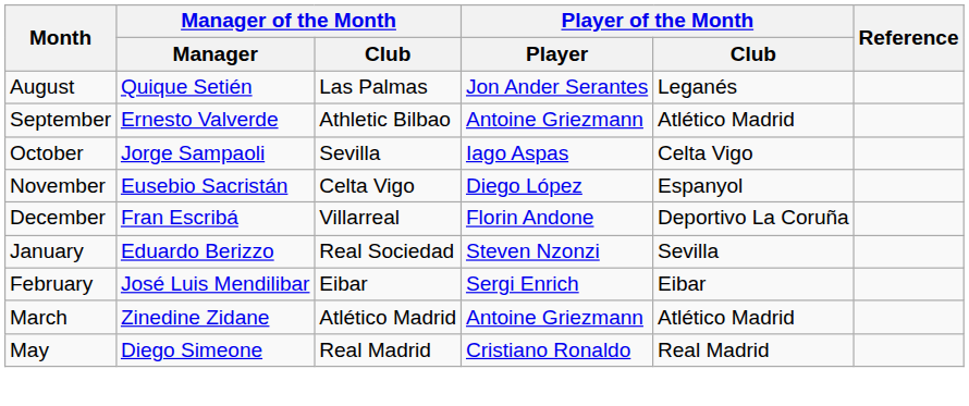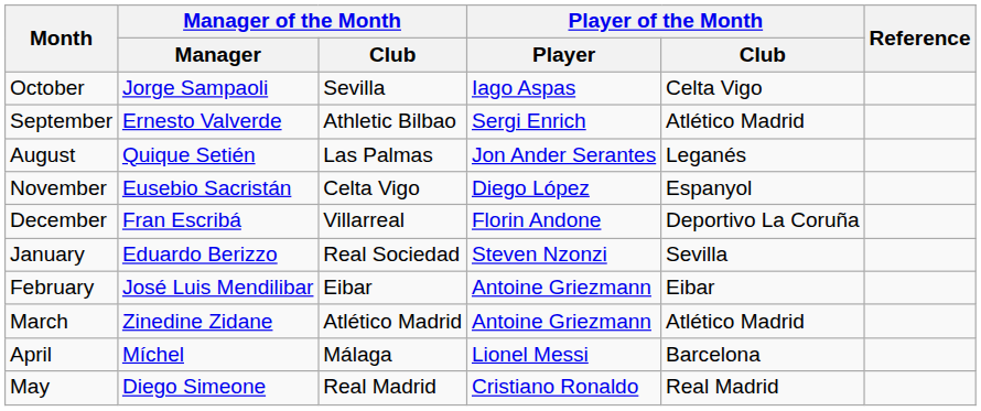 <table class="wikitable">
 <tr>
 <th rowspan="2">Month</th>
 <th colspan="2"><a href='#'>Manager of the Month</a></th>
 <th colspan="2"><a href='#'>Player of the Month</a></th>
 <th rowspan="2">Reference</th>
 </tr>
 <tr>
 <th>Manager</th>
 <th>Club</th>
 <th>Player</th>
 <th>Club</th>
 </tr>
 <tr>
-<td>August</td>
-<td> <a href='#'>Quique Setién</a></td>
-<td>Las Palmas</td>
-<td> <a href='#'>Jon Ander Serantes</a></td>
-<td>Leganés</td>
+<td>October</td>
+<td> <a href='#'>Jorge Sampaoli</a></td>
+<td>Sevilla</td>
+<td> <a href='#'>Iago Aspas</a></td>
+<td>Celta Vigo</td>
 <td align=center></td>
 </tr>
 <tr>
 <td>September</td>
 <td> <a href='#'>Ernesto Valverde</a></td>
 <td>Athletic Bilbao</td>
-<td> <a href='#'>Antoine Griezmann</a></td>
+<td> <a href='#'>Sergi Enrich</a></td>
 <td>Atlético Madrid</td>
 <td align=center></td>
 </tr>
 <tr>
-<td>October</td>
-<td> <a href='#'>Jorge Sampaoli</a></td>
-<td>Sevilla</td>
-<td> <a href='#'>Iago Aspas</a></td>
-<td>Celta Vigo</td>
+<td>August</td>
+<td> <a href='#'>Quique Setién</a></td>
+<td>Las Palmas</td>
+<td> <a href='#'>Jon Ander Serantes</a></td>
+<td>Leganés</td>
 <td align=center></td>
 </tr>
 <tr>
 <td>November</td>
 <td> <a href='#'>Eusebio Sacristán</a></td>
 <td>Celta Vigo</td>
 <td> <a href='#'>Diego López</a></td>
 <td>Espanyol</td>
 <td align=center></td>
 </tr>
 <tr>
 <td>December</td>
 <td> <a href='#'>Fran Escribá</a></td>
 <td>Villarreal</td>
 <td> <a href='#'>Florin Andone</a></td>
 <td>Deportivo La Coruña</td>
 <td align=center></td>
 </tr>
 <tr>
 <td>January</td>
 <td> <a href='#'>Eduardo Berizzo</a></td>
 <td>Real Sociedad</td>
 <td> <a href='#'>Steven Nzonzi</a></td>
 <td>Sevilla</td>
 <td align=center></td>
 </tr>
 <tr>
 <td>February</td>
 <td> <a href='#'>José Luis Mendilibar</a></td>
 <td>Eibar</td>
-<td> <a href='#'>Sergi Enrich</a></td>
+<td> <a href='#'>Antoine Griezmann</a></td>
 <td>Eibar</td>
 <td align=center></td>
 </tr>
 <tr>
 <td>March</td>
 <td> <a href='#'>Zinedine Zidane</a></td>
 <td>Atlético Madrid</td>
 <td> <a href='#'>Antoine Griezmann</a></td>
 <td>Atlético Madrid</td>
 <td align=center></td>
 </tr>
 <tr>
+<td>April</td>
+<td> <a href='#'>Míchel</a></td>
+<td>Málaga</td>
+<td> <a href='#'>Lionel Messi</a></td>
+<td>Barcelona</td>
+<td align=center></td>
+</tr>
+<tr>
 <td>May</td>
 <td> <a href='#'>Diego Simeone</a></td>
 <td>Real Madrid</td>
 <td> <a href='#'>Cristiano Ronaldo</a></td>
 <td>Real Madrid</td>
 <td align=center></td>
 </tr>
 </table>
